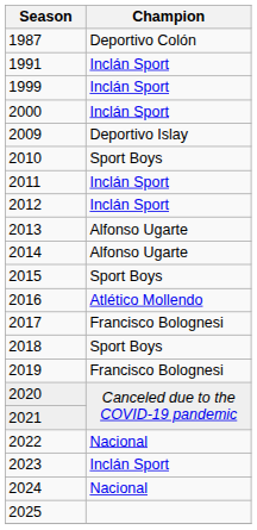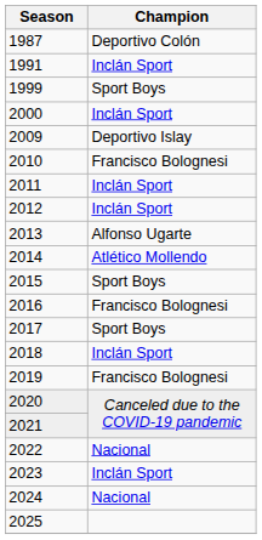 <table class="wikitable sortable">
 <tr>
 <th width=80px>Season</th>
 <th width=170px>Champion</th>
 </tr>
 <tr>
 <td>1987</td>
 <td>Deportivo Colón</td>
 </tr>
 <tr>
 <td>1991</td>
 <td><a href='#'>Inclán Sport</a></td>
 </tr>
 <tr>
 <td>1999</td>
-<td><a href='#'>Inclán Sport</a></td>
+<td>Sport Boys</td>
 </tr>
 <tr>
 <td>2000</td>
 <td><a href='#'>Inclán Sport</a></td>
 </tr>
 <tr>
 <td>2009</td>
 <td>Deportivo Islay</td>
 </tr>
 <tr>
 <td>2010</td>
-<td>Sport Boys</td>
+<td>Francisco Bolognesi</td>
 </tr>
 <tr>
 <td>2011</td>
 <td><a href='#'>Inclán Sport</a></td>
 </tr>
 <tr>
 <td>2012</td>
 <td><a href='#'>Inclán Sport</a></td>
 </tr>
 <tr>
 <td>2013</td>
 <td>Alfonso Ugarte</td>
 </tr>
 <tr>
 <td>2014</td>
-<td>Alfonso Ugarte</td>
+<td><a href='#'>Atlético Mollendo</a></td>
 </tr>
 <tr>
 <td>2015</td>
 <td>Sport Boys</td>
 </tr>
 <tr>
 <td>2016</td>
-<td><a href='#'>Atlético Mollendo</a></td>
+<td>Francisco Bolognesi</td>
 </tr>
 <tr>
 <td>2017</td>
-<td>Francisco Bolognesi</td>
+<td>Sport Boys</td>
 </tr>
 <tr>
 <td>2018</td>
-<td>Sport Boys</td>
+<td><a href='#'>Inclán Sport</a></td>
 </tr>
 <tr>
 <td>2019</td>
 <td>Francisco Bolognesi</td>
 </tr>
 <tr bgcolor=#efefef>
 <td>2020</td>
 <td rowspan=2 colspan="1" align=center><em>Canceled due to the <a href='#'>COVID-19 pandemic</a></em></td>
 </tr>
 <tr bgcolor=#efefef>
 <td>2021</td>
 </tr>
 <tr>
 <td>2022</td>
 <td><a href='#'>Nacional</a></td>
 </tr>
 <tr>
 <td>2023</td>
 <td><a href='#'>Inclán Sport</a></td>
 </tr>
 <tr>
 <td>2024</td>
 <td><a href='#'>Nacional</a></td>
 </tr>
 <tr>
 <td>2025</td>
 <td></td>
 </tr>
 <tr>
 </tr>
 </table>
